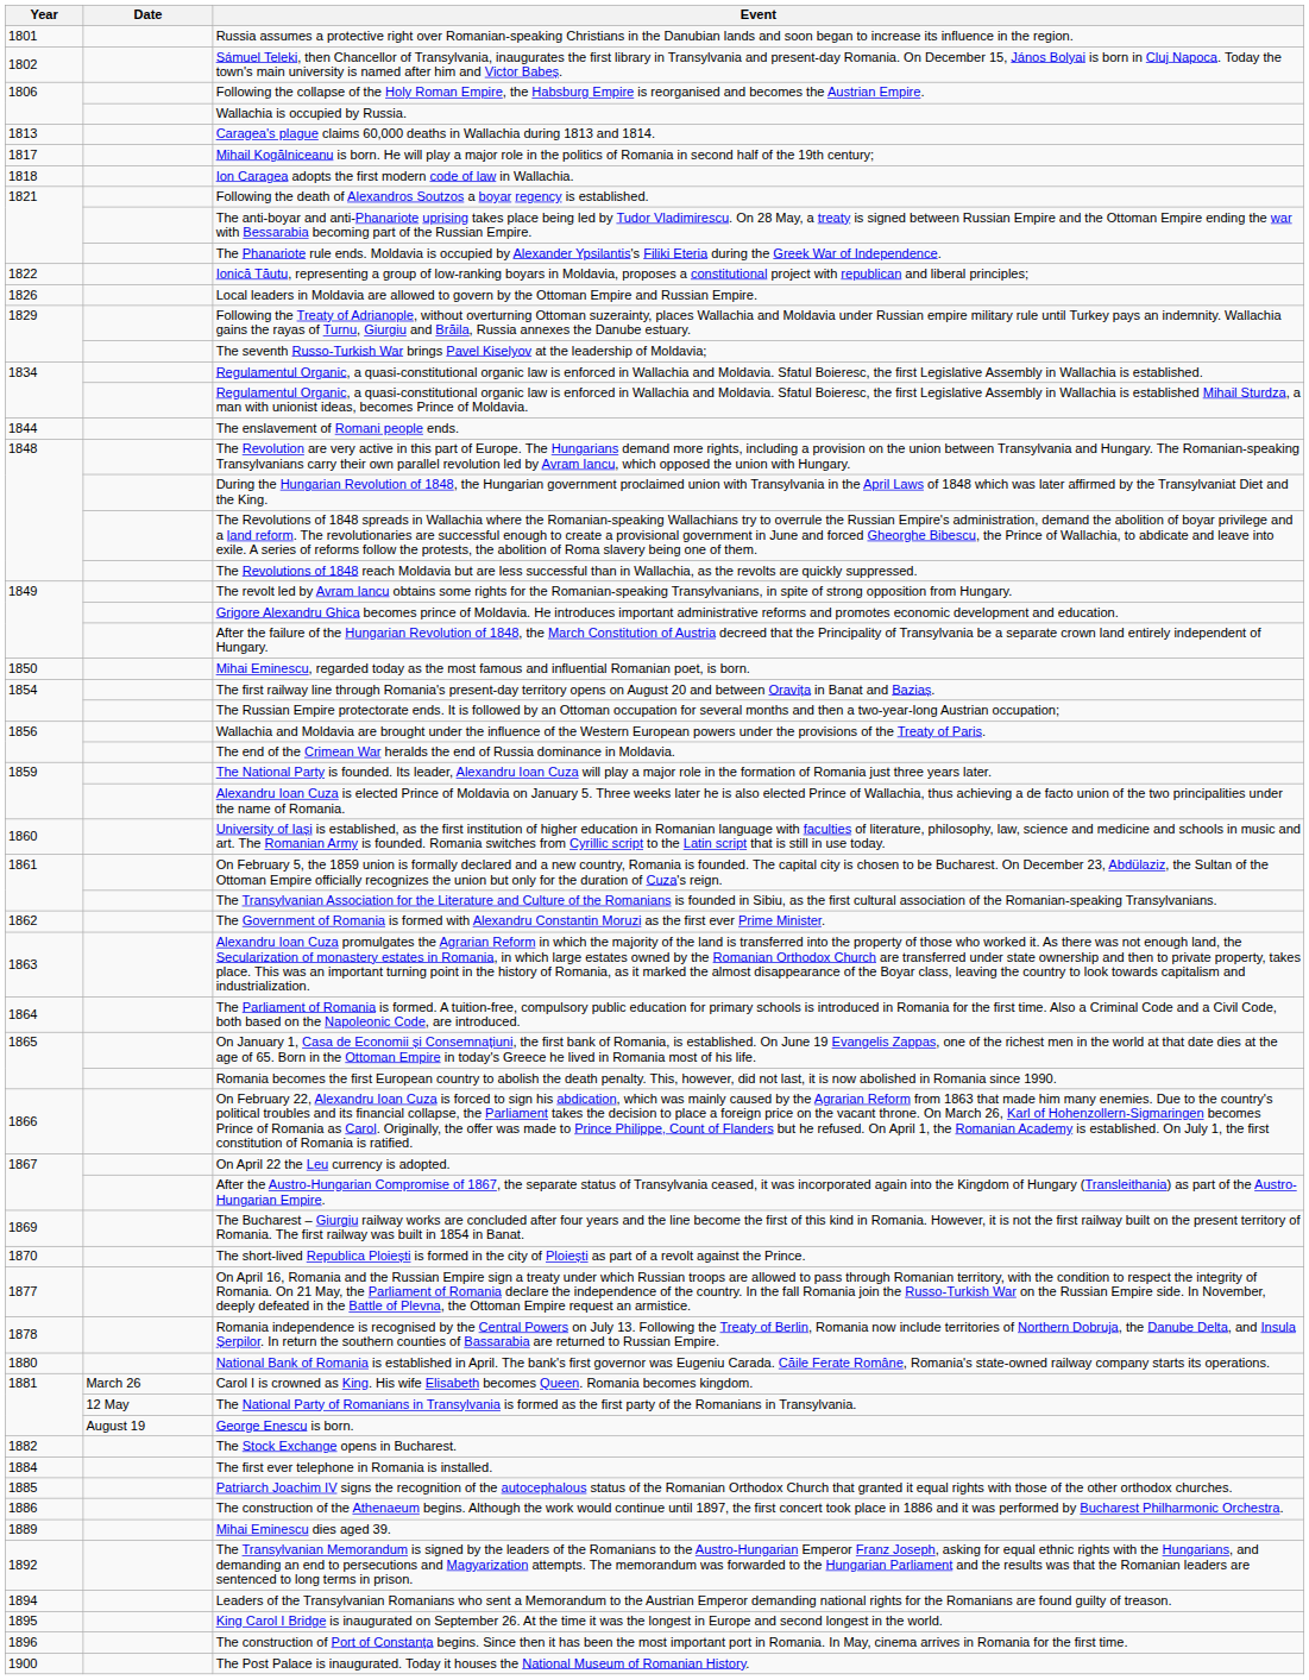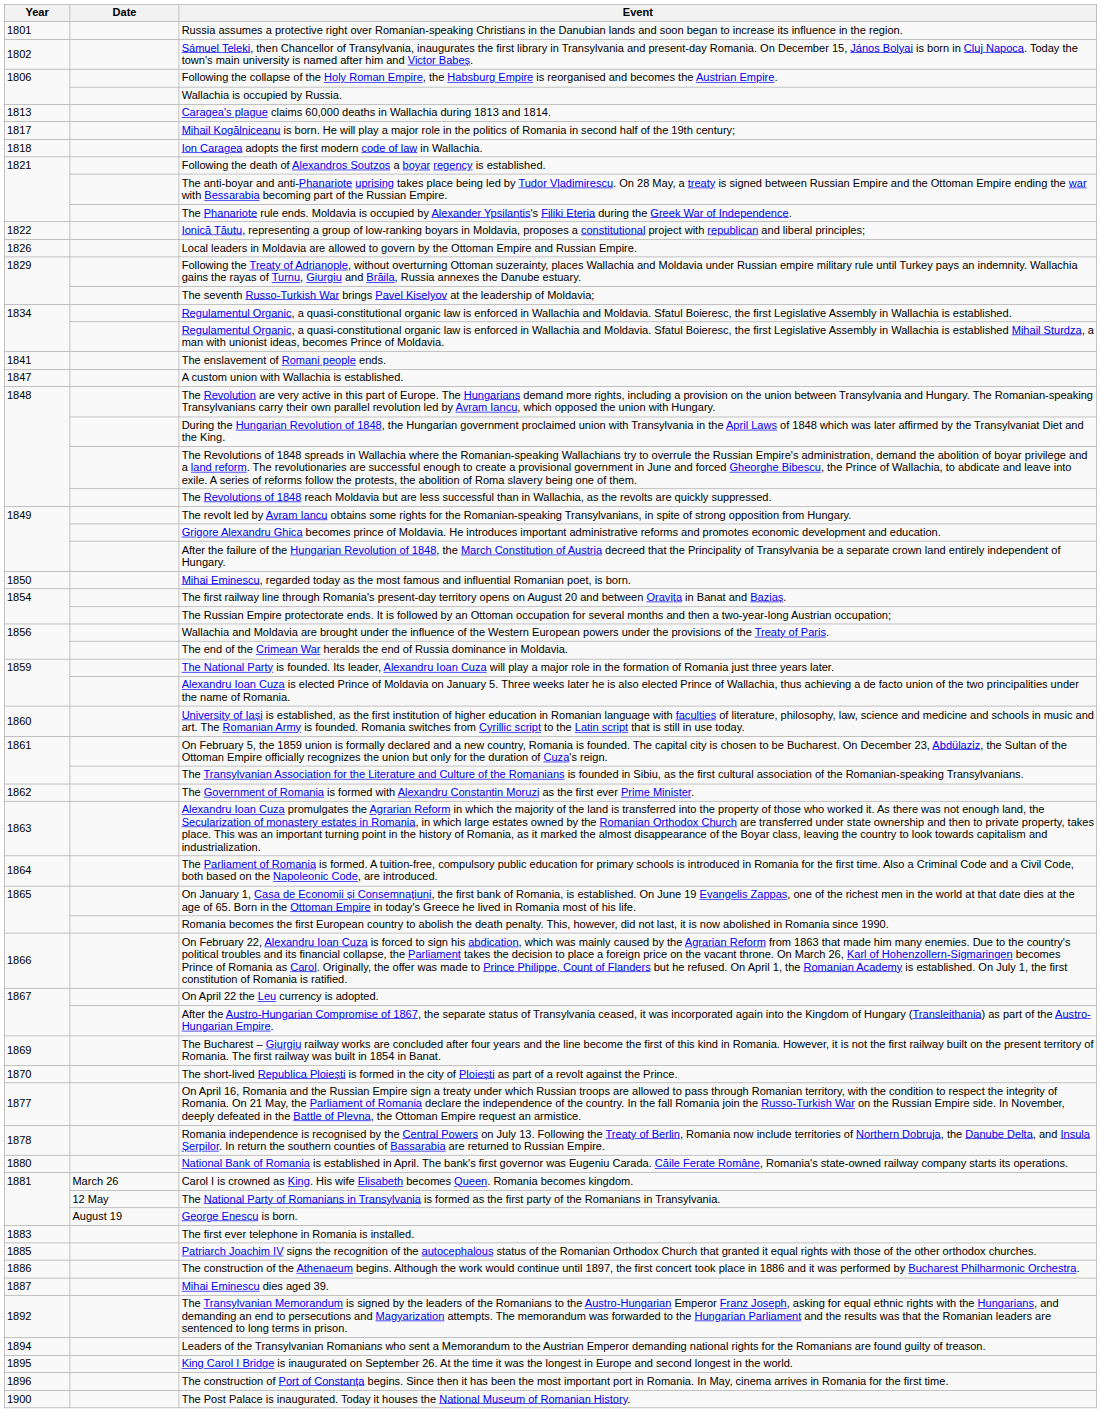 <table class="wikitable" width="100%">
 <tr>
 <th style="width:6%">Year</th>
 <th style="width:10%">Date</th>
 <th>Event</th>
 </tr>
 <tr>
 <td>1801</td>
 <td></td>
 <td>Russia assumes a protective right over Romanian-speaking Christians in the Danubian lands and soon began to increase its influence in the region.</td>
 </tr>
 <tr>
 <td>1802</td>
 <td></td>
 <td><a href='#'>Sámuel Teleki</a>, then Chancellor of Transylvania, inaugurates the first library in Transylvania and present-day Romania. On December 15, <a href='#'>János Bolyai</a> is born in <a href='#'>Cluj Napoca</a>. Today the town's main university is named after him and <a href='#'>Victor Babeș</a>.</td>
 </tr>
 <tr>
 <td rowspan="2" valign="top">1806</td>
 <td></td>
 <td>Following the collapse of the <a href='#'>Holy Roman Empire</a>, the <a href='#'>Habsburg Empire</a> is reorganised and becomes the <a href='#'>Austrian Empire</a>.</td>
 </tr>
 <tr>
 <td></td>
 <td>Wallachia is occupied by Russia.</td>
 </tr>
 <tr>
 <td>1813</td>
 <td></td>
 <td><a href='#'>Caragea's plague</a> claims 60,000 deaths in Wallachia during 1813 and 1814.</td>
 </tr>
 <tr>
 <td>1817</td>
 <td></td>
 <td><a href='#'>Mihail Kogălniceanu</a> is born. He will play a major role in the politics of Romania in second half of the 19th century;</td>
 </tr>
 <tr>
 <td>1818</td>
 <td></td>
 <td><a href='#'>Ion Caragea</a> adopts the first modern <a href='#'>code of law</a> in Wallachia.</td>
 </tr>
 <tr>
 <td rowspan="3" valign="top">1821</td>
 <td></td>
 <td>Following the death of <a href='#'>Alexandros Soutzos</a> a <a href='#'>boyar</a> <a href='#'>regency</a> is established.</td>
 </tr>
 <tr>
 <td></td>
 <td>The anti-boyar and anti-<a href='#'>Phanariote</a> <a href='#'>uprising</a> takes place being led by <a href='#'>Tudor Vladimirescu</a>. On 28 May, a <a href='#'>treaty</a> is signed between Russian Empire and the Ottoman Empire ending the <a href='#'>war</a> with <a href='#'>Bessarabia</a> becoming part of the Russian Empire.</td>
 </tr>
 <tr>
 <td></td>
 <td>The <a href='#'>Phanariote</a> rule ends. Moldavia is occupied by <a href='#'>Alexander Ypsilantis</a>'s <a href='#'>Filiki Eteria</a> during the <a href='#'>Greek War of Independence</a>.</td>
 </tr>
 <tr>
 <td>1822</td>
 <td></td>
 <td><a href='#'>Ionică Tăutu</a>, representing a group of low-ranking boyars in Moldavia, proposes a <a href='#'>constitutional</a> project with <a href='#'>republican</a> and liberal principles;</td>
 </tr>
 <tr>
 <td>1826</td>
 <td></td>
 <td>Local leaders in Moldavia are allowed to govern by the Ottoman Empire and Russian Empire.</td>
 </tr>
 <tr>
 <td rowspan="2" valign="top">1829</td>
 <td></td>
 <td>Following the <a href='#'>Treaty of Adrianople</a>, without overturning Ottoman suzerainty, places Wallachia and Moldavia under Russian empire military rule until Turkey pays an indemnity. Wallachia gains the rayas of <a href='#'>Turnu</a>, <a href='#'>Giurgiu</a> and <a href='#'>Brăila</a>, Russia annexes the Danube estuary.</td>
 </tr>
 <tr>
 <td></td>
 <td>The seventh <a href='#'>Russo-Turkish War</a> brings <a href='#'>Pavel Kiselyov</a> at the leadership of Moldavia;</td>
 </tr>
 <tr>
 <td rowspan="2" valign="top">1834</td>
 <td></td>
 <td><a href='#'>Regulamentul Organic</a>, a quasi-constitutional organic law is enforced in Wallachia and Moldavia. Sfatul Boieresc, the first Legislative Assembly in Wallachia is established.</td>
 </tr>
 <tr>
 <td></td>
 <td><a href='#'>Regulamentul Organic</a>, a quasi-constitutional organic law is enforced in Wallachia and Moldavia. Sfatul Boieresc, the first Legislative Assembly in Wallachia is established <a href='#'>Mihail Sturdza</a>, a man with unionist ideas, becomes Prince of Moldavia.</td>
 </tr>
 <tr>
-<td>1844</td>
+<td>1841</td>
 <td></td>
 <td>The enslavement of <a href='#'>Romani people</a> ends.</td>
+</tr>
+<tr>
+<td>1847</td>
+<td></td>
+<td>A custom union with Wallachia is established.</td>
 </tr>
 <tr>
 <td rowspan="4" valign="top">1848</td>
 <td></td>
 <td>The <a href='#'>Revolution</a> are very active in this part of Europe. The <a href='#'>Hungarians</a> demand more rights, including a provision on the union between Transylvania and Hungary. The Romanian-speaking Transylvanians carry their own parallel revolution led by <a href='#'>Avram Iancu</a>, which opposed the union with Hungary.</td>
 </tr>
 <tr>
 <td></td>
 <td>During the <a href='#'>Hungarian Revolution of 1848</a>, the Hungarian government proclaimed union with Transylvania in the <a href='#'>April Laws</a> of 1848 which was later affirmed by the Transylvaniat Diet and the King.</td>
 </tr>
 <tr>
 <td></td>
 <td>The Revolutions of 1848 spreads in Wallachia where the Romanian-speaking Wallachians try to overrule the Russian Empire's administration, demand the abolition of boyar privilege and a <a href='#'>land reform</a>. The revolutionaries are successful enough to create a provisional government in June and forced <a href='#'>Gheorghe Bibescu</a>, the Prince of Wallachia, to abdicate and leave into exile. A series of reforms follow the protests, the abolition of Roma slavery being one of them.</td>
 </tr>
 <tr>
 <td></td>
 <td>The <a href='#'>Revolutions of 1848</a> reach Moldavia but are less successful than in Wallachia, as the revolts are quickly suppressed.</td>
 </tr>
 <tr>
 <td rowspan="3" valign="top">1849</td>
 <td></td>
 <td>The revolt led by <a href='#'>Avram Iancu</a> obtains some rights for the Romanian-speaking Transylvanians, in spite of strong opposition from Hungary.</td>
 </tr>
 <tr>
 <td></td>
 <td><a href='#'>Grigore Alexandru Ghica</a> becomes prince of Moldavia. He introduces important administrative reforms and promotes economic development and education.</td>
 </tr>
 <tr>
 <td></td>
 <td>After the failure of the <a href='#'>Hungarian Revolution of 1848</a>, the <a href='#'>March Constitution of Austria</a> decreed that the Principality of Transylvania be a separate crown land entirely independent of Hungary.</td>
 </tr>
 <tr>
 <td>1850</td>
 <td></td>
 <td><a href='#'>Mihai Eminescu</a>, regarded today as the most famous and influential Romanian poet, is born.</td>
 </tr>
 <tr>
 <td rowspan="2" valign="top">1854</td>
 <td></td>
 <td>The first railway line through Romania's present-day territory opens on August 20 and between <a href='#'>Oravița</a> in Banat and <a href='#'>Baziaș</a>.</td>
 </tr>
 <tr>
 <td></td>
 <td>The Russian Empire protectorate ends. It is followed by an Ottoman occupation for several months and then a two-year-long Austrian occupation;</td>
 </tr>
 <tr>
 <td rowspan="2" valign="top">1856</td>
 <td></td>
 <td>Wallachia and Moldavia are brought under the influence of the Western European powers under the provisions of the <a href='#'>Treaty of Paris</a>.</td>
 </tr>
 <tr>
 <td></td>
 <td>The end of the <a href='#'>Crimean War</a> heralds the end of Russia dominance in Moldavia.</td>
 </tr>
 <tr>
 <td rowspan="2" valign="top">1859</td>
 <td></td>
 <td><a href='#'>The National Party</a> is founded. Its leader, <a href='#'>Alexandru Ioan Cuza</a> will play a major role in the formation of Romania just three years later.</td>
 </tr>
 <tr>
 <td></td>
 <td><a href='#'>Alexandru Ioan Cuza</a> is elected Prince of Moldavia on January 5. Three weeks later he is also elected Prince of Wallachia, thus achieving a de facto union of the two principalities under the name of Romania.</td>
 </tr>
 <tr>
 <td>1860</td>
 <td></td>
 <td><a href='#'>University of Iași</a> is established, as the first institution of higher education in Romanian language with <a href='#'>faculties</a> of literature, philosophy, law, science and medicine and schools in music and art. The <a href='#'>Romanian Army</a> is founded. Romania switches from <a href='#'>Cyrillic script</a> to the <a href='#'>Latin script</a> that is still in use today.</td>
 </tr>
 <tr>
 <td rowspan="2" valign="top">1861</td>
 <td></td>
 <td>On February 5, the 1859 union is formally declared and a new country, Romania is founded. The capital city is chosen to be Bucharest. On December 23, <a href='#'>Abdülaziz</a>, the Sultan of the Ottoman Empire officially recognizes the union but only for the duration of <a href='#'>Cuza</a>'s reign.</td>
 </tr>
 <tr>
 <td></td>
 <td>The <a href='#'>Transylvanian Association for the Literature and Culture of the Romanians</a> is founded in Sibiu, as the first cultural association of the Romanian-speaking Transylvanians.</td>
 </tr>
 <tr>
 <td>1862</td>
 <td></td>
 <td>The <a href='#'>Government of Romania</a> is formed with <a href='#'>Alexandru Constantin Moruzi</a> as the first ever <a href='#'>Prime Minister</a>.</td>
 </tr>
 <tr>
 <td>1863</td>
 <td></td>
 <td><a href='#'>Alexandru Ioan Cuza</a> promulgates the <a href='#'>Agrarian Reform</a> in which the majority of the land is transferred into the property of those who worked it. As there was not enough land, the <a href='#'>Secularization of monastery estates in Romania</a>, in which large estates owned by the <a href='#'>Romanian Orthodox Church</a> are transferred under state ownership and then to private property, takes place. This was an important turning point in the history of Romania, as it marked the almost disappearance of the Boyar class, leaving the country to look towards capitalism and industrialization.</td>
 </tr>
 <tr>
 <td>1864</td>
 <td></td>
 <td>The <a href='#'>Parliament of Romania</a> is formed. A tuition-free, compulsory public education for primary schools is introduced in Romania for the first time. Also a Criminal Code and a Civil Code, both based on the <a href='#'>Napoleonic Code</a>, are introduced.</td>
 </tr>
 <tr>
 <td rowspan="2" valign="top">1865</td>
 <td></td>
 <td>On January 1, <a href='#'>Casa de Economii și Consemnațiuni</a>, the first bank of Romania, is established. On June 19 <a href='#'>Evangelis Zappas</a>, one of the richest men in the world at that date dies at the age of 65. Born in the <a href='#'>Ottoman Empire</a> in today's Greece he lived in Romania most of his life.</td>
 </tr>
 <tr>
 <td></td>
 <td>Romania becomes the first European country to abolish the death penalty. This, however, did not last, it is now abolished in Romania since 1990.</td>
 </tr>
 <tr>
 <td>1866</td>
 <td></td>
 <td>On February 22, <a href='#'>Alexandru Ioan Cuza</a> is forced to sign his <a href='#'>abdication</a>, which was mainly caused by the <a href='#'>Agrarian Reform</a> from 1863 that made him many enemies. Due to the country's political troubles and its financial collapse, the <a href='#'>Parliament</a> takes the decision to place a foreign price on the vacant throne. On March 26, <a href='#'>Karl of Hohenzollern-Sigmaringen</a> becomes Prince of Romania as <a href='#'>Carol</a>. Originally, the offer was made to <a href='#'>Prince Philippe, Count of Flanders</a> but he refused. On April 1, the <a href='#'>Romanian Academy</a> is established. On July 1, the first constitution of Romania is ratified.</td>
 </tr>
 <tr>
 <td rowspan="2" valign="top">1867</td>
 <td></td>
 <td>On April 22 the <a href='#'>Leu</a> currency is adopted.</td>
 </tr>
 <tr>
 <td></td>
 <td>After the <a href='#'>Austro-Hungarian Compromise of 1867</a>, the separate status of Transylvania ceased, it was incorporated again into the Kingdom of Hungary (<a href='#'>Transleithania</a>) as part of the <a href='#'>Austro-Hungarian Empire</a>.</td>
 </tr>
 <tr>
 <td>1869</td>
 <td></td>
 <td>The Bucharest – <a href='#'>Giurgiu</a> railway works are concluded after four years and the line become the first of this kind in Romania. However, it is not the first railway built on the present territory of Romania. The first railway was built in 1854 in Banat.</td>
 </tr>
 <tr>
 <td>1870</td>
 <td></td>
 <td>The short-lived <a href='#'>Republica Ploiești</a> is formed in the city of <a href='#'>Ploiești</a> as part of a revolt against the Prince.</td>
 </tr>
 <tr>
 <td>1877</td>
 <td></td>
 <td>On April 16, Romania and the Russian Empire sign a treaty under which Russian troops are allowed to pass through Romanian territory, with the condition to respect the integrity of Romania. On 21 May, the <a href='#'>Parliament of Romania</a> declare the independence of the country. In the fall Romania join the <a href='#'>Russo-Turkish War</a> on the Russian Empire side. In November, deeply defeated in the <a href='#'>Battle of Plevna</a>, the Ottoman Empire request an armistice.</td>
 </tr>
 <tr>
 <td>1878</td>
 <td></td>
 <td>Romania independence is recognised by the <a href='#'>Central Powers</a> on July 13. Following the <a href='#'>Treaty of Berlin</a>, Romania now include territories of <a href='#'>Northern Dobruja</a>, the <a href='#'>Danube Delta</a>, and <a href='#'>Insula Șerpilor</a>. In return the southern counties of <a href='#'>Bassarabia</a> are returned to Russian Empire.</td>
 </tr>
 <tr>
 <td>1880</td>
 <td></td>
 <td><a href='#'>National Bank of Romania</a> is established in April. The bank's first governor was Eugeniu Carada. <a href='#'>Căile Ferate Române</a>, Romania's state-owned railway company starts its operations.</td>
 </tr>
 <tr>
 <td rowspan="3" valign="top">1881</td>
 <td>March 26</td>
 <td>Carol I is crowned as <a href='#'>King</a>. His wife <a href='#'>Elisabeth</a> becomes <a href='#'>Queen</a>. Romania becomes kingdom.</td>
 </tr>
 <tr>
 <td>12 May</td>
 <td>The <a href='#'>National Party of Romanians in Transylvania</a> is formed as the first party of the Romanians in Transylvania.</td>
 </tr>
 <tr>
 <td>August 19</td>
 <td><a href='#'>George Enescu</a> is born.</td>
 </tr>
 <tr>
-<td>1882</td>
-<td></td>
-<td>The <a href='#'>Stock Exchange</a> opens in Bucharest.</td>
-</tr>
-<tr>
-<td>1884</td>
+<td>1883</td>
 <td></td>
 <td>The first ever telephone in Romania is installed.</td>
 </tr>
 <tr>
 <td>1885</td>
 <td></td>
 <td><a href='#'>Patriarch Joachim IV</a> signs the recognition of the <a href='#'>autocephalous</a> status of the Romanian Orthodox Church that granted it equal rights with those of the other orthodox churches.</td>
 </tr>
 <tr>
 <td>1886</td>
 <td></td>
 <td>The construction of the <a href='#'>Athenaeum</a> begins. Although the work would continue until 1897, the first concert took place in 1886 and it was performed by <a href='#'>Bucharest Philharmonic Orchestra</a>.</td>
 </tr>
 <tr>
-<td>1889</td>
+<td>1887</td>
 <td></td>
 <td><a href='#'>Mihai Eminescu</a> dies aged 39.</td>
 </tr>
 <tr>
 <td>1892</td>
 <td></td>
 <td>The <a href='#'>Transylvanian Memorandum</a> is signed by the leaders of the Romanians to the <a href='#'>Austro-Hungarian</a> Emperor <a href='#'>Franz Joseph</a>, asking for equal ethnic rights with the <a href='#'>Hungarians</a>, and demanding an end to persecutions and <a href='#'>Magyarization</a> attempts. The memorandum was forwarded to the <a href='#'>Hungarian Parliament</a> and the results was that the Romanian leaders are sentenced to long terms in prison.</td>
 </tr>
 <tr>
 <td>1894</td>
 <td></td>
 <td>Leaders of the Transylvanian Romanians who sent a Memorandum to the Austrian Emperor demanding national rights for the Romanians are found guilty of treason.</td>
 </tr>
 <tr>
 <td>1895</td>
 <td></td>
 <td><a href='#'>King Carol I Bridge</a> is inaugurated on September 26. At the time it was the longest in Europe and second longest in the world.</td>
 </tr>
 <tr>
 <td>1896</td>
 <td></td>
 <td>The construction of <a href='#'>Port of Constanța</a> begins. Since then it has been the most important port in Romania. In May, cinema arrives in Romania for the first time.</td>
 </tr>
 <tr>
 <td>1900</td>
 <td></td>
 <td>The Post Palace is inaugurated. Today it houses the <a href='#'>National Museum of Romanian History</a>.</td>
 </tr>
 </table>
